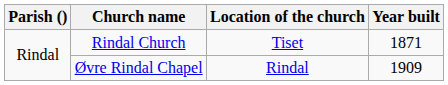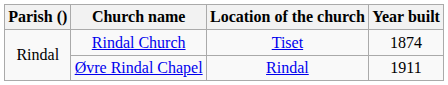 <table class="wikitable" style="text-align:center">
 <tr>
 <th>Parish ()</th>
 <th>Church name</th>
 <th>Location of the church</th>
 <th>Year built</th>
 </tr>
 <tr>
 <td rowspan="2">Rindal</td>
 <td><a href='#'>Rindal Church</a></td>
 <td><a href='#'>Tiset</a></td>
-<td>1871</td>
+<td>1874</td>
 </tr>
 <tr>
 <td><a href='#'>Øvre Rindal Chapel</a></td>
 <td><a href='#'>Rindal</a></td>
-<td>1909</td>
+<td>1911</td>
 </tr>
 </table>
